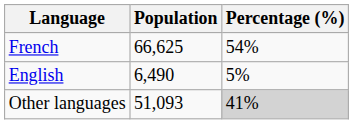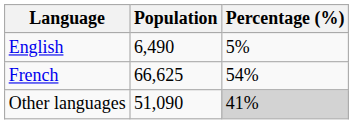 <table class="wikitable">
 <tr>
 <th>Language</th>
 <th>Population</th>
 <th>Percentage (%)</th>
 </tr>
 <tr>
+<td><a href='#'>English</a></td>
+<td>6,490</td>
+<td>5%</td>
+</tr>
+<tr>
 <td><a href='#'>French</a></td>
 <td>66,625</td>
 <td>54%</td>
 </tr>
 <tr>
-<td><a href='#'>English</a></td>
-<td>6,490</td>
-<td>5%</td>
-</tr>
-<tr>
 <td>Other languages</td>
-<td>51,093</td>
+<td>51,090</td>
 <td style="background: lightgrey;">41%</td>
 </tr>
 </table>
